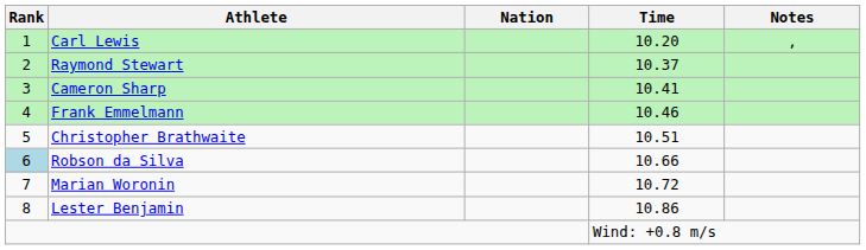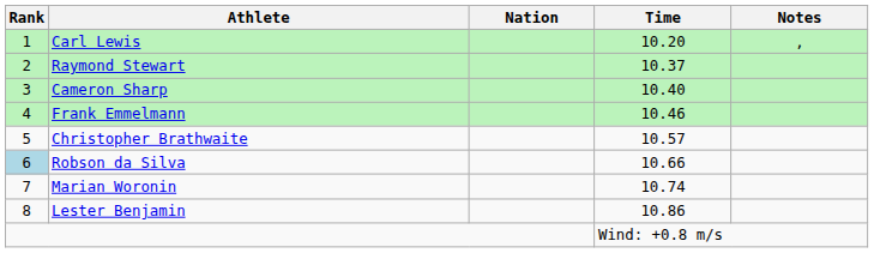 <table class="wikitable sortable" style="text-align:center;width: 60%;">
 <tr>
 <th scope="col" style="width: 10px;">Rank</th>
 <th scope="col">Athlete</th>
 <th scope="col">Nation</th>
 <th scope="col">Time</th>
 <th scope="col">Notes</th>
 </tr>
 <tr bgcolor=bbf3bb>
 <td>1</td>
 <td align=left><a href='#'>Carl Lewis</a></td>
 <td align=left></td>
 <td>10.20</td>
 <td>, </td>
 </tr>
 <tr bgcolor=bbf3bb>
 <td>2</td>
 <td align=left><a href='#'>Raymond Stewart</a></td>
 <td align=left></td>
 <td>10.37</td>
 <td></td>
 </tr>
 <tr bgcolor=bbf3bb>
 <td>3</td>
 <td align=left><a href='#'>Cameron Sharp</a></td>
 <td align=left></td>
-<td>10.41</td>
+<td>10.40</td>
 <td></td>
 </tr>
 <tr bgcolor=bbf3bb>
 <td>4</td>
 <td align=left><a href='#'>Frank Emmelmann</a></td>
 <td align=left></td>
 <td>10.46</td>
 <td></td>
 </tr>
 <tr>
 <td>5</td>
 <td align=left><a href='#'>Christopher Brathwaite</a></td>
 <td align=left></td>
-<td>10.51</td>
+<td>10.57</td>
 <td></td>
 </tr>
 <tr>
 <td style="background: lightblue;">6</td>
 <td align=left><a href='#'>Robson da Silva</a></td>
 <td align=left></td>
 <td>10.66</td>
 <td></td>
 </tr>
 <tr>
 <td>7</td>
 <td align=left><a href='#'>Marian Woronin</a></td>
 <td align=left></td>
-<td>10.72</td>
+<td>10.74</td>
 <td></td>
 </tr>
 <tr>
 <td>8</td>
 <td align=left><a href='#'>Lester Benjamin</a></td>
 <td align=left></td>
 <td>10.86</td>
 <td></td>
 </tr>
 <tr class="sortbottom">
 <td colspan="3"></td>
 <td colspan="2" style="text-align:left;">Wind: +0.8 m/s</td>
 </tr>
 </table>
